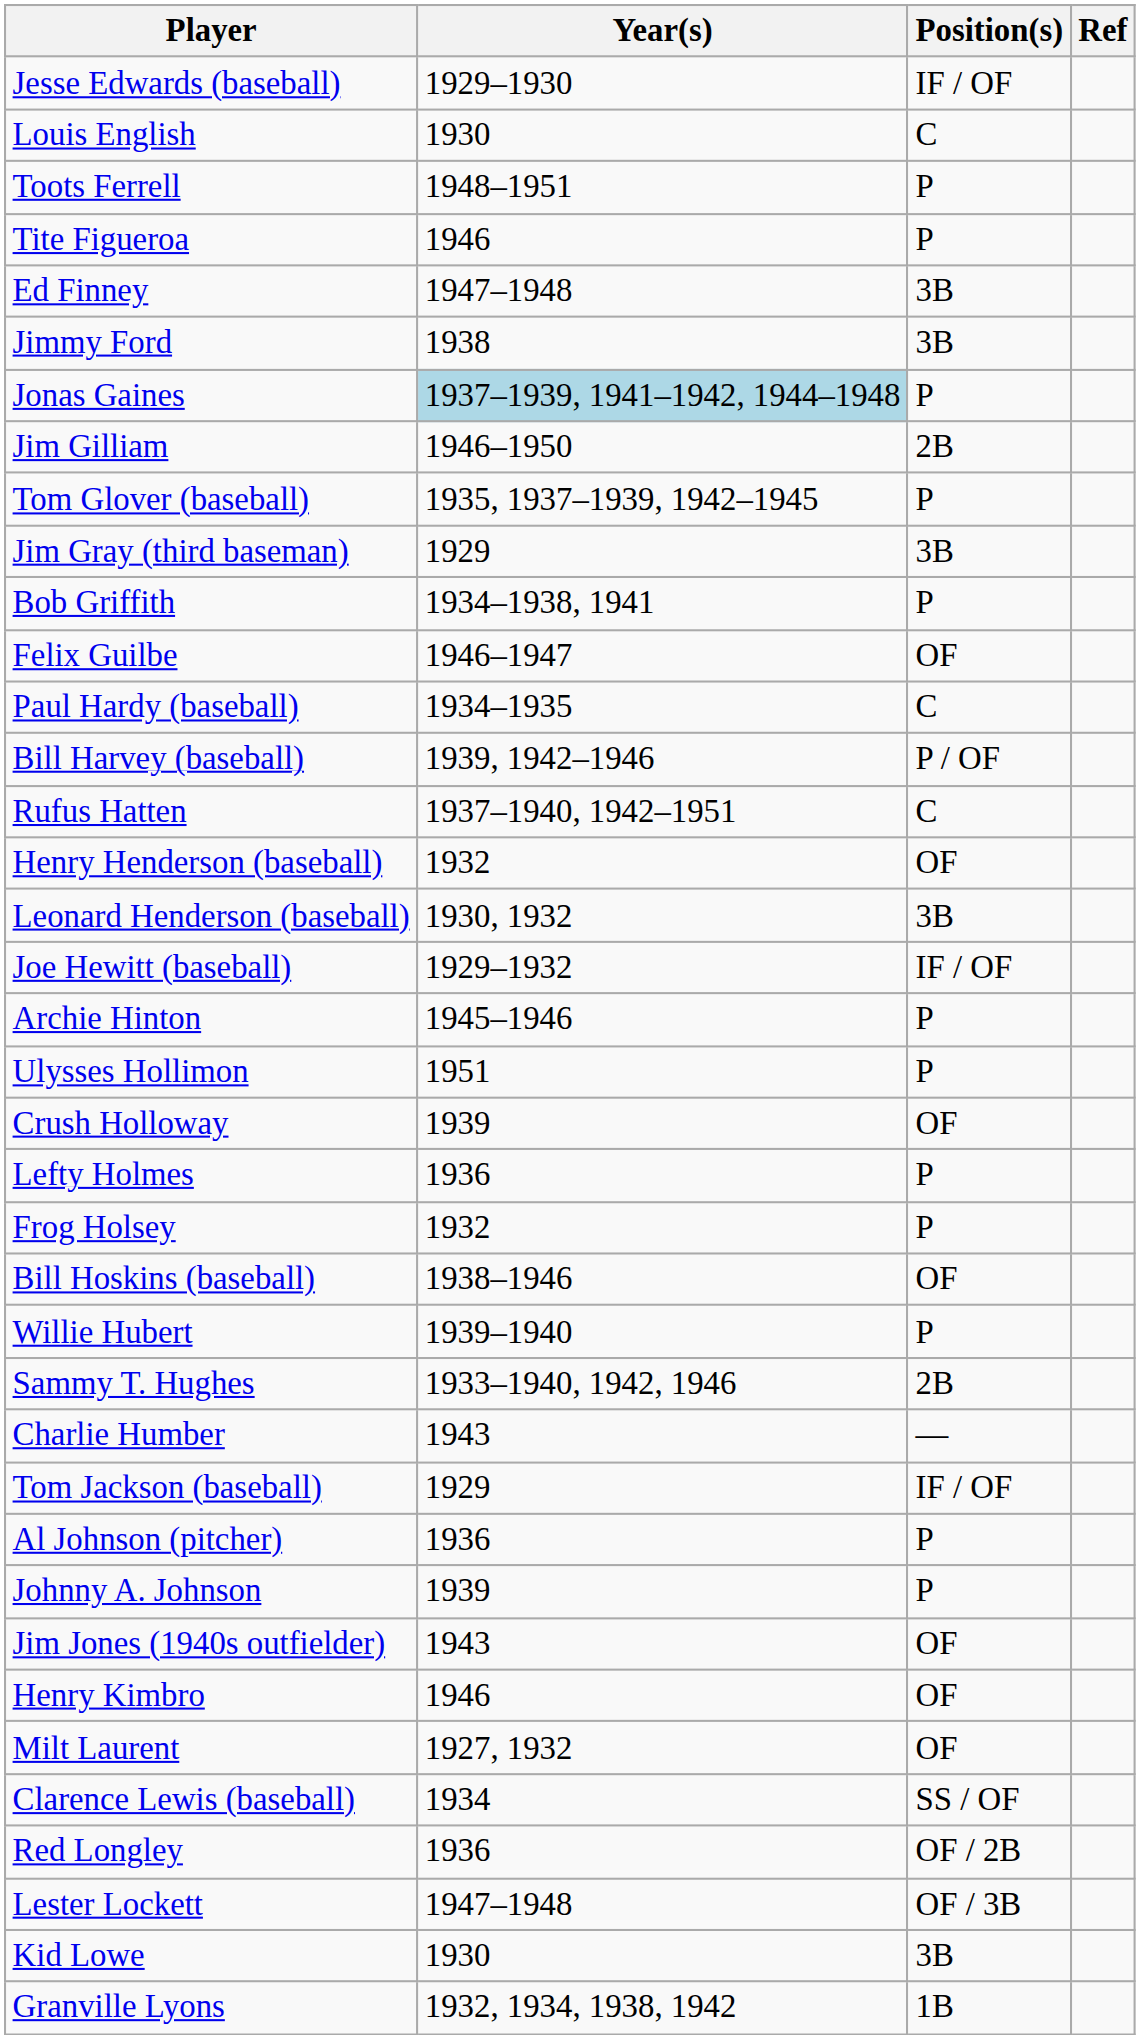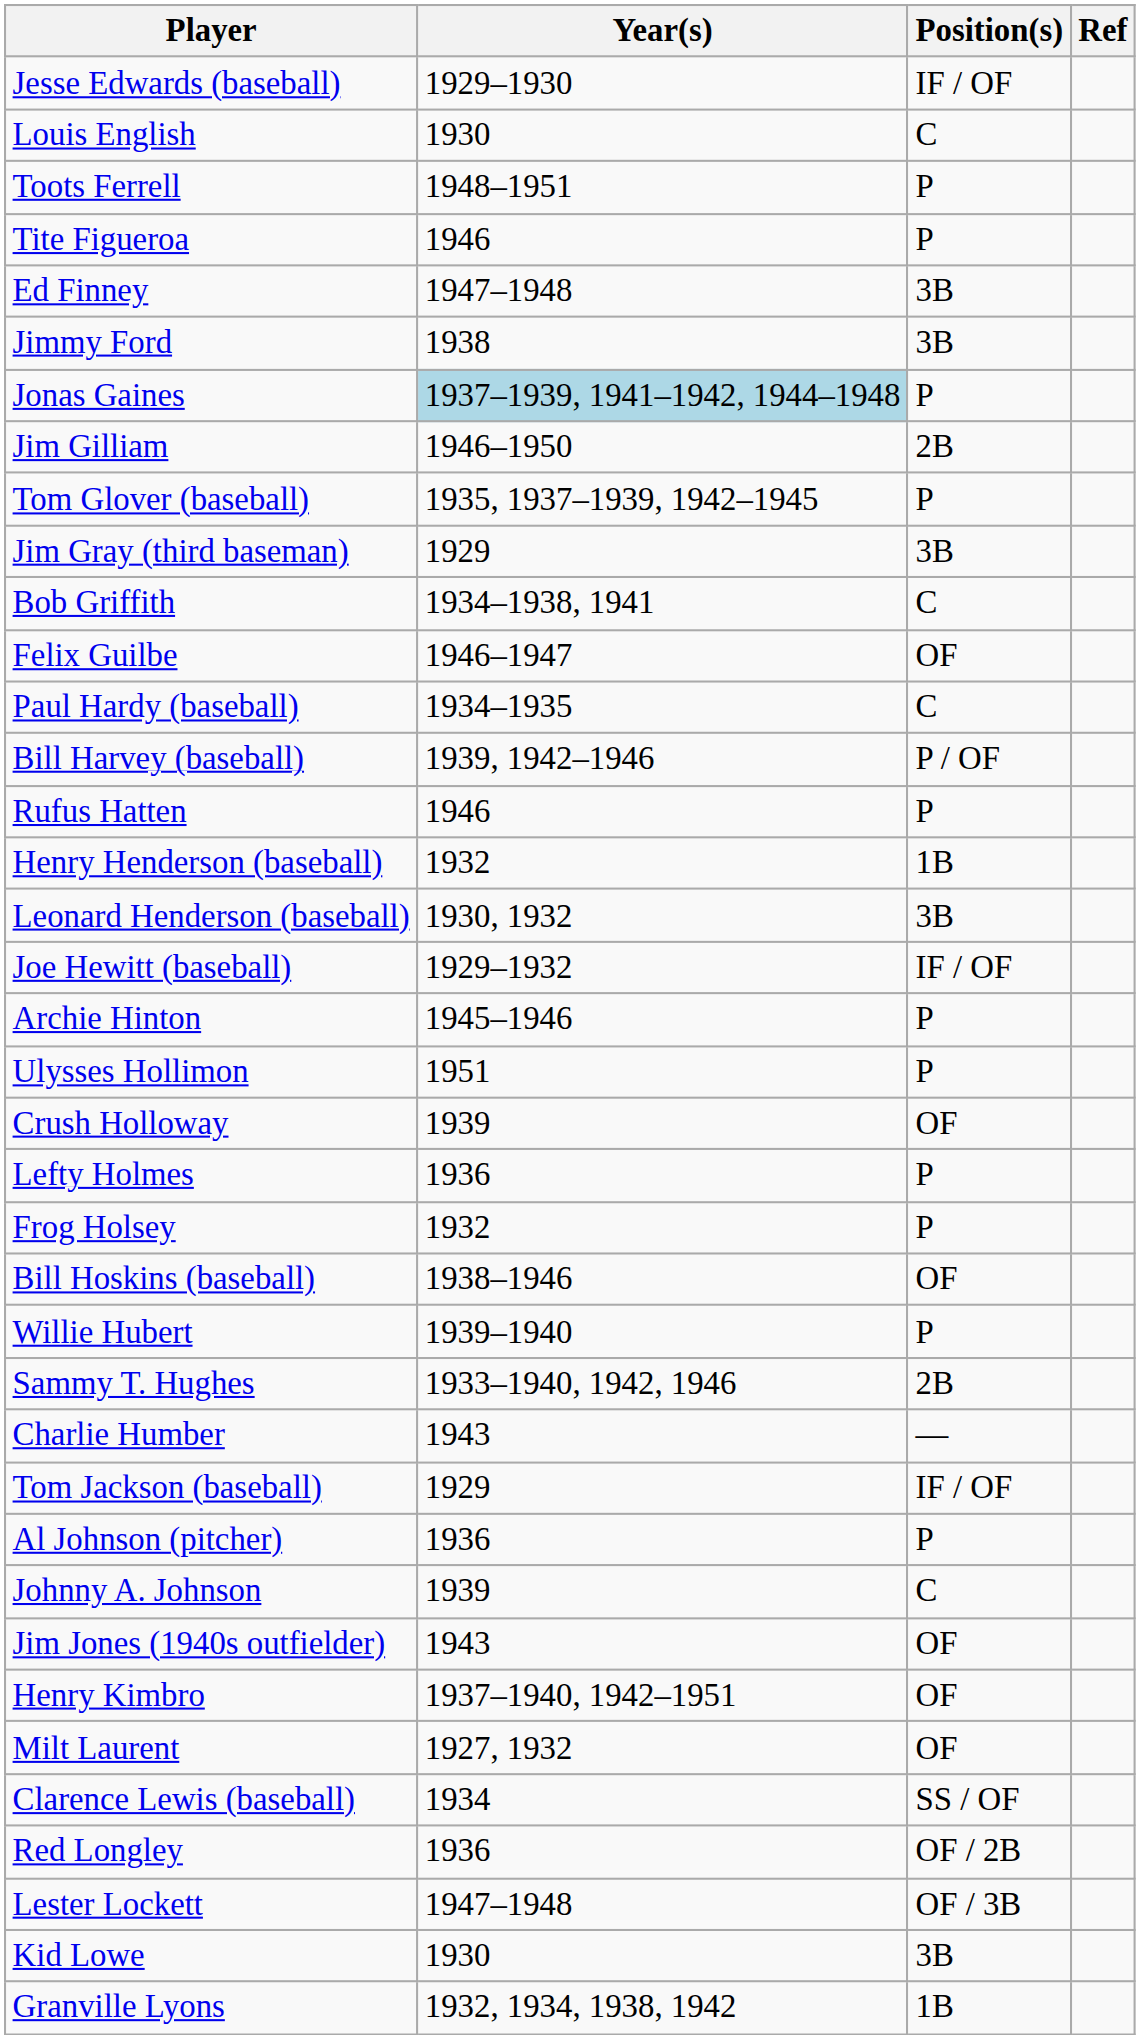 <table class="wikitable">
 <tr>
 <th>Player</th>
 <th>Year(s)</th>
 <th>Position(s)</th>
 <th>Ref</th>
 </tr>
 <tr>
 <td><a href='#'>Jesse Edwards (baseball)</a></td>
 <td>1929–1930</td>
 <td>IF / OF</td>
 <td></td>
 </tr>
 <tr>
 <td><a href='#'>Louis English</a></td>
 <td>1930</td>
 <td>C</td>
 <td></td>
 </tr>
 <tr>
 <td><a href='#'>Toots Ferrell</a></td>
 <td>1948–1951</td>
 <td>P</td>
 <td></td>
 </tr>
 <tr>
 <td><a href='#'>Tite Figueroa</a></td>
 <td>1946</td>
 <td>P</td>
 <td></td>
 </tr>
 <tr>
 <td><a href='#'>Ed Finney</a></td>
 <td>1947–1948</td>
 <td>3B</td>
 <td></td>
 </tr>
 <tr>
 <td><a href='#'>Jimmy Ford</a></td>
 <td>1938</td>
 <td>3B</td>
 <td></td>
 </tr>
 <tr>
 <td><a href='#'>Jonas Gaines</a></td>
 <td style="background: lightblue;">1937–1939, 1941–1942, 1944–1948</td>
 <td>P</td>
 <td></td>
 </tr>
 <tr>
 <td><a href='#'>Jim Gilliam</a></td>
 <td>1946–1950</td>
 <td>2B</td>
 <td></td>
 </tr>
 <tr>
 <td><a href='#'>Tom Glover (baseball)</a></td>
 <td>1935, 1937–1939, 1942–1945</td>
 <td>P</td>
 <td></td>
 </tr>
 <tr>
 <td><a href='#'>Jim Gray (third baseman)</a></td>
 <td>1929</td>
 <td>3B</td>
 <td></td>
 </tr>
 <tr>
 <td><a href='#'>Bob Griffith</a></td>
 <td>1934–1938, 1941</td>
-<td>P</td>
+<td>C</td>
 <td></td>
 </tr>
 <tr>
 <td><a href='#'>Felix Guilbe</a></td>
 <td>1946–1947</td>
 <td>OF</td>
 <td></td>
 </tr>
 <tr>
 <td><a href='#'>Paul Hardy (baseball)</a></td>
 <td>1934–1935</td>
 <td>C</td>
 <td></td>
 </tr>
 <tr>
 <td><a href='#'>Bill Harvey (baseball)</a></td>
 <td>1939, 1942–1946</td>
 <td>P / OF</td>
 <td></td>
 </tr>
 <tr>
 <td><a href='#'>Rufus Hatten</a></td>
-<td>1937–1940, 1942–1951</td>
-<td>C</td>
+<td>1946</td>
+<td>P</td>
 <td></td>
 </tr>
 <tr>
 <td><a href='#'>Henry Henderson (baseball)</a></td>
 <td>1932</td>
-<td>OF</td>
+<td>1B</td>
 <td></td>
 </tr>
 <tr>
 <td><a href='#'>Leonard Henderson (baseball)</a></td>
 <td>1930, 1932</td>
 <td>3B</td>
 <td></td>
 </tr>
 <tr>
 <td><a href='#'>Joe Hewitt (baseball)</a></td>
 <td>1929–1932</td>
 <td>IF / OF</td>
 <td></td>
 </tr>
 <tr>
 <td><a href='#'>Archie Hinton</a></td>
 <td>1945–1946</td>
 <td>P</td>
 <td></td>
 </tr>
 <tr>
 <td><a href='#'>Ulysses Hollimon</a></td>
 <td>1951</td>
 <td>P</td>
 <td></td>
 </tr>
 <tr>
 <td><a href='#'>Crush Holloway</a></td>
 <td>1939</td>
 <td>OF</td>
 <td></td>
 </tr>
 <tr>
 <td><a href='#'>Lefty Holmes</a></td>
 <td>1936</td>
 <td>P</td>
 <td></td>
 </tr>
 <tr>
 <td><a href='#'>Frog Holsey</a></td>
 <td>1932</td>
 <td>P</td>
 <td></td>
 </tr>
 <tr>
 <td><a href='#'>Bill Hoskins (baseball)</a></td>
 <td>1938–1946</td>
 <td>OF</td>
 <td></td>
 </tr>
 <tr>
 <td><a href='#'>Willie Hubert</a></td>
 <td>1939–1940</td>
 <td>P</td>
 <td></td>
 </tr>
 <tr>
 <td><a href='#'>Sammy T. Hughes</a></td>
 <td>1933–1940, 1942, 1946</td>
 <td>2B</td>
 <td></td>
 </tr>
 <tr>
 <td><a href='#'>Charlie Humber</a></td>
 <td>1943</td>
 <td>—</td>
 <td></td>
 </tr>
 <tr>
 <td><a href='#'>Tom Jackson (baseball)</a></td>
 <td>1929</td>
 <td>IF / OF</td>
 <td></td>
 </tr>
 <tr>
 <td><a href='#'>Al Johnson (pitcher)</a></td>
 <td>1936</td>
 <td>P</td>
 <td></td>
 </tr>
 <tr>
 <td><a href='#'>Johnny A. Johnson</a></td>
 <td>1939</td>
-<td>P</td>
+<td>C</td>
 <td></td>
 </tr>
 <tr>
 <td><a href='#'>Jim Jones (1940s outfielder)</a></td>
 <td>1943</td>
 <td>OF</td>
 <td></td>
 </tr>
 <tr>
 <td><a href='#'>Henry Kimbro</a></td>
-<td>1946</td>
+<td>1937–1940, 1942–1951</td>
 <td>OF</td>
 <td></td>
 </tr>
 <tr>
 <td><a href='#'>Milt Laurent</a></td>
 <td>1927, 1932</td>
 <td>OF</td>
 <td></td>
 </tr>
 <tr>
 <td><a href='#'>Clarence Lewis (baseball)</a></td>
 <td>1934</td>
 <td>SS / OF</td>
 <td></td>
 </tr>
 <tr>
 <td><a href='#'>Red Longley</a></td>
 <td>1936</td>
 <td>OF / 2B</td>
 <td></td>
 </tr>
 <tr>
 <td><a href='#'>Lester Lockett</a></td>
 <td>1947–1948</td>
 <td>OF / 3B</td>
 <td></td>
 </tr>
 <tr>
 <td><a href='#'>Kid Lowe</a></td>
 <td>1930</td>
 <td>3B</td>
 <td></td>
 </tr>
 <tr>
 <td><a href='#'>Granville Lyons</a></td>
 <td>1932, 1934, 1938, 1942</td>
 <td>1B</td>
 <td></td>
 </tr>
 </table>
